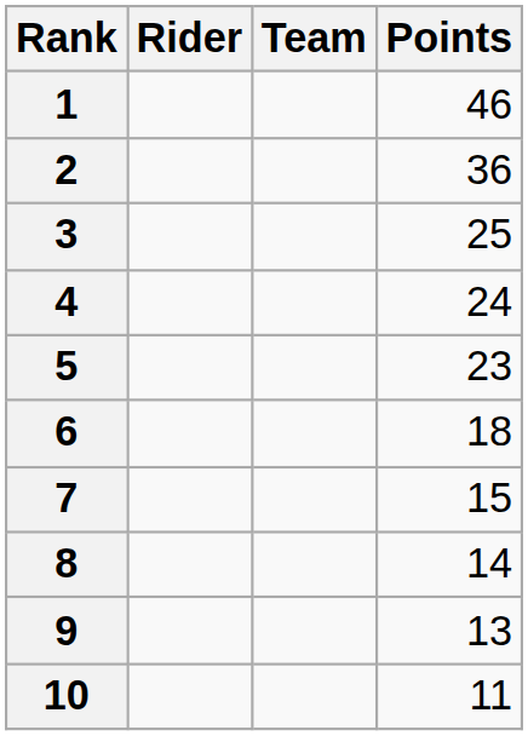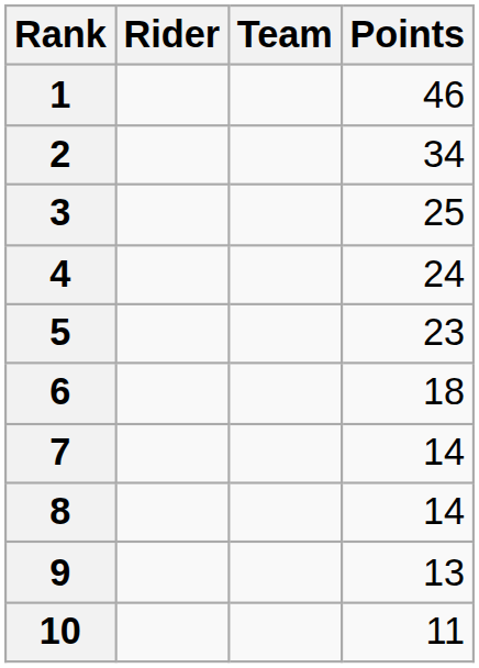 <table class="wikitable" margin-bottom:0;">
 <tr>
 <th scope="col">Rank</th>
 <th scope="col">Rider</th>
 <th scope="col">Team</th>
 <th scope="col">Points</th>
 </tr>
 <tr>
 <th scope="row">1</th>
 <td> </td>
 <td></td>
 <td align="right">46</td>
 </tr>
 <tr>
 <th scope="row">2</th>
 <td> </td>
 <td></td>
-<td align="right">36</td>
+<td align="right">34</td>
 </tr>
 <tr>
 <th scope="row">3</th>
 <td> </td>
 <td></td>
 <td align="right">25</td>
 </tr>
 <tr>
 <th scope="row">4</th>
 <td> </td>
 <td></td>
 <td align="right">24</td>
 </tr>
 <tr>
 <th scope="row">5</th>
 <td></td>
 <td></td>
 <td align="right">23</td>
 </tr>
 <tr>
 <th scope="row">6</th>
 <td></td>
 <td></td>
 <td align="right">18</td>
 </tr>
 <tr>
 <th scope="row">7</th>
 <td></td>
 <td></td>
-<td align="right">15</td>
+<td align="right">14</td>
 </tr>
 <tr>
 <th scope="row">8</th>
 <td></td>
 <td></td>
 <td align="right">14</td>
 </tr>
 <tr>
 <th scope="row">9</th>
 <td></td>
 <td></td>
 <td align="right">13</td>
 </tr>
 <tr>
 <th scope="row">10</th>
 <td></td>
 <td></td>
 <td align="right">11</td>
 </tr>
 </table>
